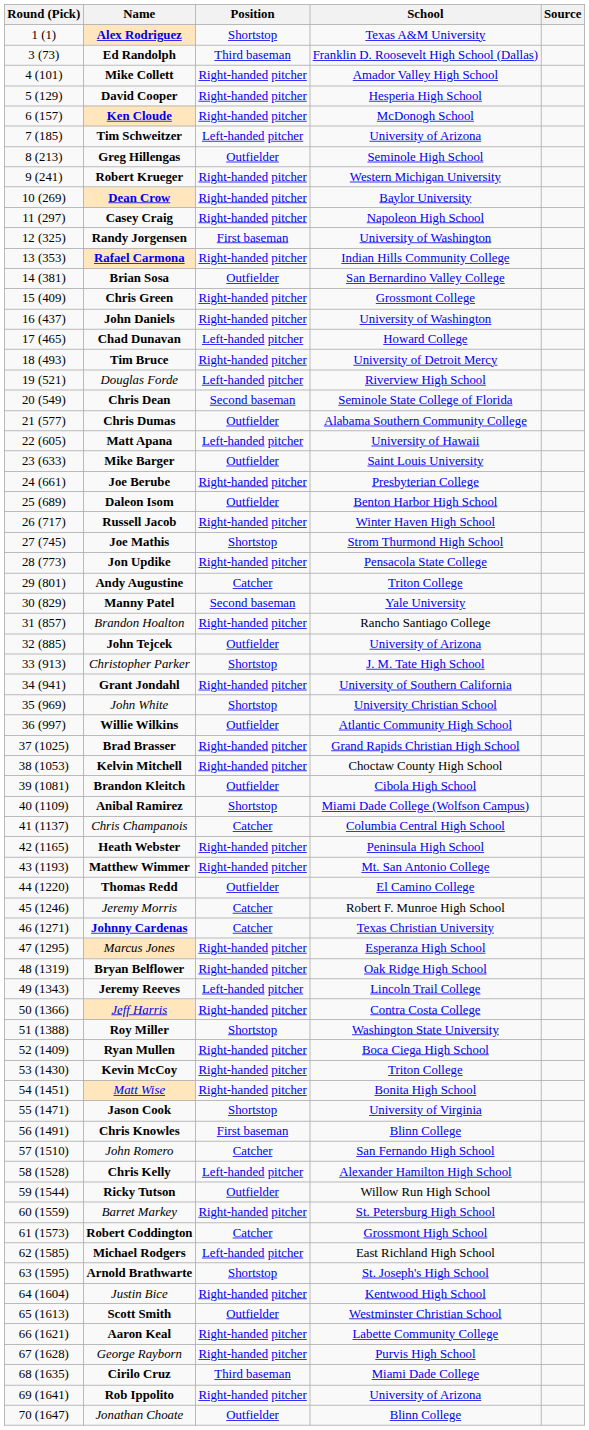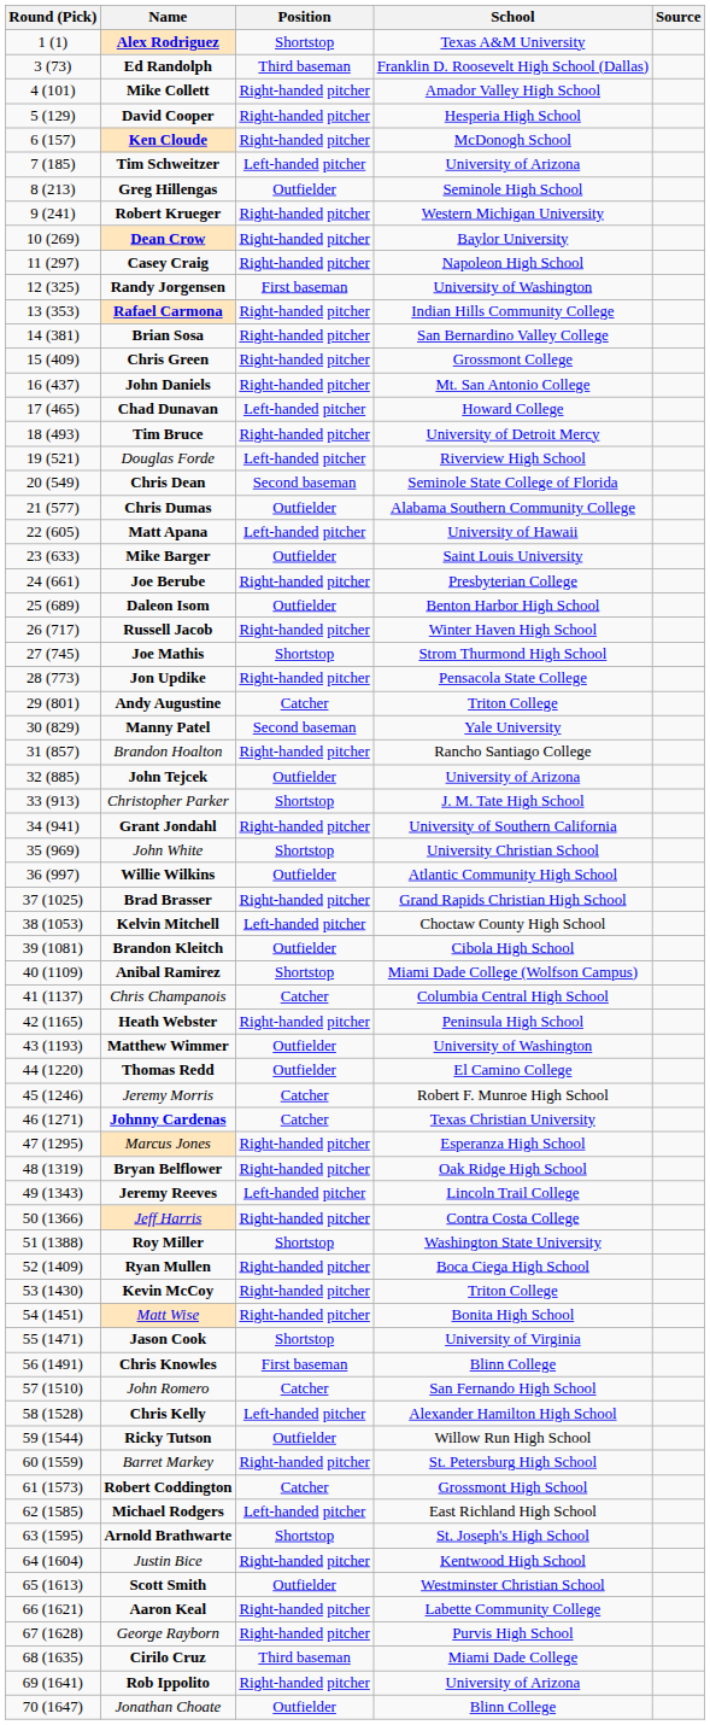 <table class="wikitable" style="text-align:center;">
 <tr>
 <th>Round (Pick)</th>
 <th>Name</th>
 <th>Position</th>
 <th>School</th>
 <th>Source</th>
 </tr>
 <tr>
 <td>1 (1)</td>
 <td style="background-color: #FFE6BD"><strong><a href='#'>Alex Rodriguez</a></strong></td>
 <td><a href='#'>Shortstop</a></td>
 <td><a href='#'>Texas A&M University</a></td>
 <td></td>
 </tr>
 <tr>
 <td>3 (73)</td>
 <td><strong>Ed Randolph</strong></td>
 <td><a href='#'>Third baseman</a></td>
 <td><a href='#'>Franklin D. Roosevelt High School (Dallas)</a></td>
 <td></td>
 </tr>
 <tr>
 <td>4 (101)</td>
 <td><strong>Mike Collett</strong></td>
 <td><a href='#'>Right-handed</a> <a href='#'>pitcher</a></td>
 <td><a href='#'>Amador Valley High School</a></td>
 <td></td>
 </tr>
 <tr>
 <td>5 (129)</td>
 <td><strong>David Cooper</strong></td>
 <td><a href='#'>Right-handed</a> <a href='#'>pitcher</a></td>
 <td><a href='#'>Hesperia High School</a></td>
 <td></td>
 </tr>
 <tr>
 <td>6 (157)</td>
 <td style="background-color: #FFE6BD"><strong><a href='#'>Ken Cloude</a></strong></td>
 <td><a href='#'>Right-handed</a> <a href='#'>pitcher</a></td>
 <td><a href='#'>McDonogh School</a></td>
 <td></td>
 </tr>
 <tr>
 <td>7 (185)</td>
 <td><strong>Tim Schweitzer</strong></td>
 <td><a href='#'>Left-handed</a> <a href='#'>pitcher</a></td>
 <td><a href='#'>University of Arizona</a></td>
 <td></td>
 </tr>
 <tr>
 <td>8 (213)</td>
 <td><strong>Greg Hillengas</strong></td>
 <td><a href='#'>Outfielder</a></td>
 <td><a href='#'>Seminole High School</a></td>
 <td></td>
 </tr>
 <tr>
 <td>9 (241)</td>
 <td><strong>Robert Krueger</strong></td>
 <td><a href='#'>Right-handed</a> <a href='#'>pitcher</a></td>
 <td><a href='#'>Western Michigan University</a></td>
 <td></td>
 </tr>
 <tr>
 <td>10 (269)</td>
 <td style="background-color: #FFE6BD"><strong><a href='#'>Dean Crow</a></strong></td>
 <td><a href='#'>Right-handed</a> <a href='#'>pitcher</a></td>
 <td><a href='#'>Baylor University</a></td>
 <td></td>
 </tr>
 <tr>
 <td>11 (297)</td>
 <td><strong>Casey Craig</strong></td>
 <td><a href='#'>Right-handed</a> <a href='#'>pitcher</a></td>
 <td><a href='#'>Napoleon High School</a></td>
 <td></td>
 </tr>
 <tr>
 <td>12 (325)</td>
 <td><strong>Randy Jorgensen</strong></td>
 <td><a href='#'>First baseman</a></td>
 <td><a href='#'>University of Washington</a></td>
 <td></td>
 </tr>
 <tr>
 <td>13 (353)</td>
 <td style="background-color: #FFE6BD"><strong><a href='#'>Rafael Carmona</a></strong></td>
 <td><a href='#'>Right-handed</a> <a href='#'>pitcher</a></td>
 <td><a href='#'>Indian Hills Community College</a></td>
 <td></td>
 </tr>
 <tr>
 <td>14 (381)</td>
 <td><strong>Brian Sosa</strong></td>
-<td><a href='#'>Outfielder</a></td>
+<td><a href='#'>Right-handed</a> <a href='#'>pitcher</a></td>
 <td><a href='#'>San Bernardino Valley College</a></td>
 <td></td>
 </tr>
 <tr>
 <td>15 (409)</td>
 <td><strong>Chris Green</strong></td>
 <td><a href='#'>Right-handed</a> <a href='#'>pitcher</a></td>
 <td><a href='#'>Grossmont College</a></td>
 <td></td>
 </tr>
 <tr>
 <td>16 (437)</td>
 <td><strong>John Daniels</strong></td>
 <td><a href='#'>Right-handed</a> <a href='#'>pitcher</a></td>
-<td><a href='#'>University of Washington</a></td>
+<td><a href='#'>Mt. San Antonio College</a></td>
 <td></td>
 </tr>
 <tr>
 <td>17 (465)</td>
 <td><strong>Chad Dunavan</strong></td>
 <td><a href='#'>Left-handed</a> <a href='#'>pitcher</a></td>
 <td><a href='#'>Howard College</a></td>
 <td></td>
 </tr>
 <tr>
 <td>18 (493)</td>
 <td><strong>Tim Bruce</strong></td>
 <td><a href='#'>Right-handed</a> <a href='#'>pitcher</a></td>
 <td><a href='#'>University of Detroit Mercy</a></td>
 <td></td>
 </tr>
 <tr>
 <td>19 (521)</td>
 <td><em>Douglas Forde</em></td>
 <td><a href='#'>Left-handed</a> <a href='#'>pitcher</a></td>
 <td><a href='#'>Riverview High School</a></td>
 <td></td>
 </tr>
 <tr>
 <td>20 (549)</td>
 <td><strong>Chris Dean</strong></td>
 <td><a href='#'>Second baseman</a></td>
 <td><a href='#'>Seminole State College of Florida</a></td>
 <td></td>
 </tr>
 <tr>
 <td>21 (577)</td>
 <td><strong>Chris Dumas</strong></td>
 <td><a href='#'>Outfielder</a></td>
 <td><a href='#'>Alabama Southern Community College</a></td>
 <td></td>
 </tr>
 <tr>
 <td>22 (605)</td>
 <td><strong>Matt Apana</strong></td>
 <td><a href='#'>Left-handed</a> <a href='#'>pitcher</a></td>
 <td><a href='#'>University of Hawaii</a></td>
 <td></td>
 </tr>
 <tr>
 <td>23 (633)</td>
 <td><strong>Mike Barger</strong></td>
 <td><a href='#'>Outfielder</a></td>
 <td><a href='#'>Saint Louis University</a></td>
 <td></td>
 </tr>
 <tr>
 <td>24 (661)</td>
 <td><strong>Joe Berube</strong></td>
 <td><a href='#'>Right-handed</a> <a href='#'>pitcher</a></td>
 <td><a href='#'>Presbyterian College</a></td>
 <td></td>
 </tr>
 <tr>
 <td>25 (689)</td>
 <td><strong>Daleon Isom</strong></td>
 <td><a href='#'>Outfielder</a></td>
 <td><a href='#'>Benton Harbor High School</a></td>
 <td></td>
 </tr>
 <tr>
 <td>26 (717)</td>
 <td><strong>Russell Jacob</strong></td>
 <td><a href='#'>Right-handed</a> <a href='#'>pitcher</a></td>
 <td><a href='#'>Winter Haven High School</a></td>
 <td></td>
 </tr>
 <tr>
 <td>27 (745)</td>
 <td><strong>Joe Mathis</strong></td>
 <td><a href='#'>Shortstop</a></td>
 <td><a href='#'>Strom Thurmond High School</a></td>
 <td></td>
 </tr>
 <tr>
 <td>28 (773)</td>
 <td><strong>Jon Updike</strong></td>
 <td><a href='#'>Right-handed</a> <a href='#'>pitcher</a></td>
 <td><a href='#'>Pensacola State College</a></td>
 <td></td>
 </tr>
 <tr>
 <td>29 (801)</td>
 <td><strong>Andy Augustine</strong></td>
 <td><a href='#'>Catcher</a></td>
 <td><a href='#'>Triton College</a></td>
 <td></td>
 </tr>
 <tr>
 <td>30 (829)</td>
 <td><strong>Manny Patel</strong></td>
 <td><a href='#'>Second baseman</a></td>
 <td><a href='#'>Yale University</a></td>
 <td></td>
 </tr>
 <tr>
 <td>31 (857)</td>
 <td><em>Brandon Hoalton</em></td>
 <td><a href='#'>Right-handed</a> <a href='#'>pitcher</a></td>
 <td>Rancho Santiago College</td>
 <td></td>
 </tr>
 <tr>
 <td>32 (885)</td>
 <td><strong>John Tejcek</strong></td>
 <td><a href='#'>Outfielder</a></td>
 <td><a href='#'>University of Arizona</a></td>
 <td></td>
 </tr>
 <tr>
 <td>33 (913)</td>
 <td><em>Christopher Parker</em></td>
 <td><a href='#'>Shortstop</a></td>
 <td><a href='#'>J. M. Tate High School</a></td>
 <td></td>
 </tr>
 <tr>
 <td>34 (941)</td>
 <td><strong>Grant Jondahl</strong></td>
 <td><a href='#'>Right-handed</a> <a href='#'>pitcher</a></td>
 <td><a href='#'>University of Southern California</a></td>
 <td></td>
 </tr>
 <tr>
 <td>35 (969)</td>
 <td><em>John White</em></td>
 <td><a href='#'>Shortstop</a></td>
 <td><a href='#'>University Christian School</a></td>
 <td></td>
 </tr>
 <tr>
 <td>36 (997)</td>
 <td><strong>Willie Wilkins</strong></td>
 <td><a href='#'>Outfielder</a></td>
 <td><a href='#'>Atlantic Community High School</a></td>
 <td></td>
 </tr>
 <tr>
 <td>37 (1025)</td>
 <td><strong>Brad Brasser</strong></td>
 <td><a href='#'>Right-handed</a> <a href='#'>pitcher</a></td>
 <td><a href='#'>Grand Rapids Christian High School</a></td>
 <td></td>
 </tr>
 <tr>
 <td>38 (1053)</td>
 <td><strong>Kelvin Mitchell</strong></td>
-<td><a href='#'>Right-handed</a> <a href='#'>pitcher</a></td>
+<td><a href='#'>Left-handed</a> <a href='#'>pitcher</a></td>
 <td>Choctaw County High School</td>
 <td></td>
 </tr>
 <tr>
 <td>39 (1081)</td>
 <td><strong>Brandon Kleitch</strong></td>
 <td><a href='#'>Outfielder</a></td>
 <td><a href='#'>Cibola High School</a></td>
 <td></td>
 </tr>
 <tr>
 <td>40 (1109)</td>
 <td><strong>Anibal Ramirez</strong></td>
 <td><a href='#'>Shortstop</a></td>
 <td><a href='#'>Miami Dade College (Wolfson Campus)</a></td>
 <td></td>
 </tr>
 <tr>
 <td>41 (1137)</td>
 <td><em>Chris Champanois</em></td>
 <td><a href='#'>Catcher</a></td>
 <td><a href='#'>Columbia Central High School</a></td>
 <td></td>
 </tr>
 <tr>
 <td>42 (1165)</td>
 <td><strong>Heath Webster</strong></td>
 <td><a href='#'>Right-handed</a> <a href='#'>pitcher</a></td>
 <td><a href='#'>Peninsula High School</a></td>
 <td></td>
 </tr>
 <tr>
 <td>43 (1193)</td>
 <td><strong>Matthew Wimmer</strong></td>
-<td><a href='#'>Right-handed</a> <a href='#'>pitcher</a></td>
-<td><a href='#'>Mt. San Antonio College</a></td>
+<td><a href='#'>Outfielder</a></td>
+<td><a href='#'>University of Washington</a></td>
 <td></td>
 </tr>
 <tr>
 <td>44 (1220)</td>
 <td><strong>Thomas Redd</strong></td>
 <td><a href='#'>Outfielder</a></td>
 <td><a href='#'>El Camino College</a></td>
 <td></td>
 </tr>
 <tr>
 <td>45 (1246)</td>
 <td><em>Jeremy Morris</em></td>
 <td><a href='#'>Catcher</a></td>
 <td>Robert F. Munroe High School</td>
 <td></td>
 </tr>
 <tr>
 <td>46 (1271)</td>
 <td><strong><a href='#'>Johnny Cardenas</a></strong></td>
 <td><a href='#'>Catcher</a></td>
 <td><a href='#'>Texas Christian University</a></td>
 <td></td>
 </tr>
 <tr>
 <td>47 (1295)</td>
 <td style="background-color: #FFE6BD"><em>Marcus Jones</em></td>
 <td><a href='#'>Right-handed</a> <a href='#'>pitcher</a></td>
 <td><a href='#'>Esperanza High School</a></td>
 <td></td>
 </tr>
 <tr>
 <td>48 (1319)</td>
 <td><strong>Bryan Belflower</strong></td>
 <td><a href='#'>Right-handed</a> <a href='#'>pitcher</a></td>
 <td><a href='#'>Oak Ridge High School</a></td>
 <td></td>
 </tr>
 <tr>
 <td>49 (1343)</td>
 <td><strong>Jeremy Reeves</strong></td>
 <td><a href='#'>Left-handed</a> <a href='#'>pitcher</a></td>
 <td><a href='#'>Lincoln Trail College</a></td>
 <td></td>
 </tr>
 <tr>
 <td>50 (1366)</td>
 <td style="background-color: #FFE6BD"><em><a href='#'>Jeff Harris</a></em></td>
 <td><a href='#'>Right-handed</a> <a href='#'>pitcher</a></td>
 <td><a href='#'>Contra Costa College</a></td>
 <td></td>
 </tr>
 <tr>
 <td>51 (1388)</td>
 <td><strong>Roy Miller</strong></td>
 <td><a href='#'>Shortstop</a></td>
 <td><a href='#'>Washington State University</a></td>
 <td></td>
 </tr>
 <tr>
 <td>52 (1409)</td>
 <td><strong>Ryan Mullen</strong></td>
 <td><a href='#'>Right-handed</a> <a href='#'>pitcher</a></td>
 <td><a href='#'>Boca Ciega High School</a></td>
 <td></td>
 </tr>
 <tr>
 <td>53 (1430)</td>
 <td><strong>Kevin McCoy</strong></td>
 <td><a href='#'>Right-handed</a> <a href='#'>pitcher</a></td>
 <td><a href='#'>Triton College</a></td>
 <td></td>
 </tr>
 <tr>
 <td>54 (1451)</td>
 <td style="background-color: #FFE6BD"><em><a href='#'>Matt Wise</a></em></td>
 <td><a href='#'>Right-handed</a> <a href='#'>pitcher</a></td>
 <td><a href='#'>Bonita High School</a></td>
 <td></td>
 </tr>
 <tr>
 <td>55 (1471)</td>
 <td><strong>Jason Cook</strong></td>
 <td><a href='#'>Shortstop</a></td>
 <td><a href='#'>University of Virginia</a></td>
 <td></td>
 </tr>
 <tr>
 <td>56 (1491)</td>
 <td><strong>Chris Knowles</strong></td>
 <td><a href='#'>First baseman</a></td>
 <td><a href='#'>Blinn College</a></td>
 <td></td>
 </tr>
 <tr>
 <td>57 (1510)</td>
 <td><em>John Romero</em></td>
 <td><a href='#'>Catcher</a></td>
 <td><a href='#'>San Fernando High School</a></td>
 <td></td>
 </tr>
 <tr>
 <td>58 (1528)</td>
 <td><strong>Chris Kelly</strong></td>
 <td><a href='#'>Left-handed</a> <a href='#'>pitcher</a></td>
 <td><a href='#'>Alexander Hamilton High School</a></td>
 <td></td>
 </tr>
 <tr>
 <td>59 (1544)</td>
 <td><strong>Ricky Tutson</strong></td>
 <td><a href='#'>Outfielder</a></td>
 <td>Willow Run High School</td>
 <td></td>
 </tr>
 <tr>
 <td>60 (1559)</td>
 <td><em>Barret Markey</em></td>
 <td><a href='#'>Right-handed</a> <a href='#'>pitcher</a></td>
 <td><a href='#'>St. Petersburg High School</a></td>
 <td></td>
 </tr>
 <tr>
 <td>61 (1573)</td>
 <td><strong>Robert Coddington</strong></td>
 <td><a href='#'>Catcher</a></td>
 <td><a href='#'>Grossmont High School</a></td>
 <td></td>
 </tr>
 <tr>
 <td>62 (1585)</td>
 <td><strong>Michael Rodgers</strong></td>
 <td><a href='#'>Left-handed</a> <a href='#'>pitcher</a></td>
 <td>East Richland High School</td>
 <td></td>
 </tr>
 <tr>
 <td>63 (1595)</td>
 <td><strong>Arnold Brathwarte</strong></td>
 <td><a href='#'>Shortstop</a></td>
 <td><a href='#'>St. Joseph's High School</a></td>
 <td></td>
 </tr>
 <tr>
 <td>64 (1604)</td>
 <td><em>Justin Bice</em></td>
 <td><a href='#'>Right-handed</a> <a href='#'>pitcher</a></td>
 <td><a href='#'>Kentwood High School</a></td>
 <td></td>
 </tr>
 <tr>
 <td>65 (1613)</td>
 <td><strong>Scott Smith</strong></td>
 <td><a href='#'>Outfielder</a></td>
 <td><a href='#'>Westminster Christian School</a></td>
 <td></td>
 </tr>
 <tr>
 <td>66 (1621)</td>
 <td><strong>Aaron Keal</strong></td>
 <td><a href='#'>Right-handed</a> <a href='#'>pitcher</a></td>
 <td><a href='#'>Labette Community College</a></td>
 <td></td>
 </tr>
 <tr>
 <td>67 (1628)</td>
 <td><em>George Rayborn</em></td>
 <td><a href='#'>Right-handed</a> <a href='#'>pitcher</a></td>
 <td><a href='#'>Purvis High School</a></td>
 <td></td>
 </tr>
 <tr>
 <td>68 (1635)</td>
 <td><strong>Cirilo Cruz</strong></td>
 <td><a href='#'>Third baseman</a></td>
 <td><a href='#'>Miami Dade College</a></td>
 <td></td>
 </tr>
 <tr>
 <td>69 (1641)</td>
 <td><strong>Rob Ippolito</strong></td>
 <td><a href='#'>Right-handed</a> <a href='#'>pitcher</a></td>
 <td><a href='#'>University of Arizona</a></td>
 <td></td>
 </tr>
 <tr>
 <td>70 (1647)</td>
 <td><em>Jonathan Choate</em></td>
 <td><a href='#'>Outfielder</a></td>
 <td><a href='#'>Blinn College</a></td>
 <td></td>
 </tr>
 </table>
